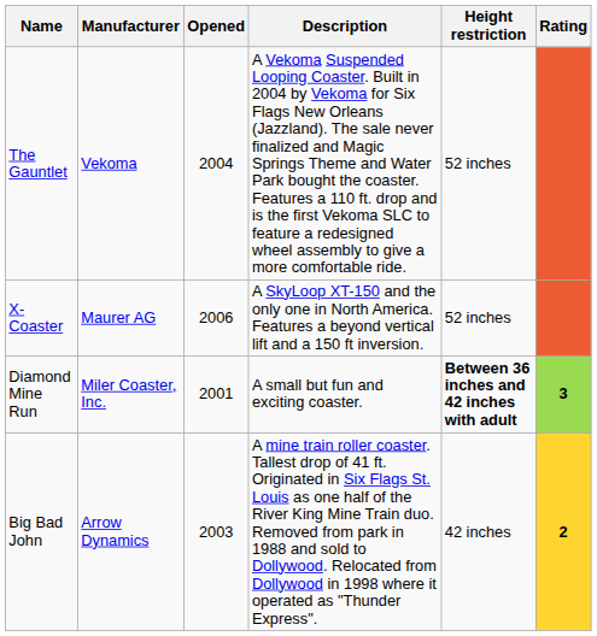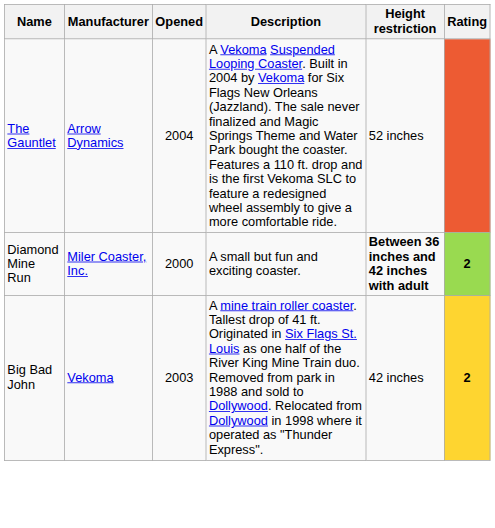 <table class="wikitable sortable">
 <tr>
 <th>Name</th>
 <th>Manufacturer</th>
 <th>Opened</th>
 <th>Description</th>
 <th>Height restriction</th>
 <th>Rating</th>
 </tr>
 <tr>
 <td><a href='#'>The Gauntlet</a></td>
-<td><a href='#'>Vekoma</a></td>
+<td><a href='#'>Arrow Dynamics</a></td>
 <td align=center>2004</td>
 <td>A <a href='#'>Vekoma</a> <a href='#'>Suspended Looping Coaster</a>.  Built in 2004 by <a href='#'>Vekoma</a> for Six Flags New Orleans (Jazzland). The sale never finalized and Magic Springs Theme and Water Park bought the coaster.  Features a 110 ft. drop and is the first Vekoma SLC to feature a redesigned wheel assembly to give a more comfortable ride.</td>
 <td>52 inches</td>
 <td bgcolor="#ED5B33" align=center><strong></strong></td>
 </tr>
 <tr>
-<td><a href='#'>X-Coaster</a></td>
-<td><a href='#'>Maurer AG</a></td>
-<td align=center>2006</td>
-<td>A <a href='#'>SkyLoop XT-150</a> and the only one in North America. Features a beyond vertical lift and a 150 ft inversion.</td>
-<td>52 inches</td>
-<td bgcolor="#ED5B33" align=center><strong></strong></td>
-</tr>
-<tr>
 <td>Diamond Mine Run</td>
 <td><a href='#'>Miler Coaster, Inc.</a></td>
-<td align=center>2001</td>
+<td align=center>2000</td>
 <td>A small but fun and exciting coaster.</td>
 <td><strong>Between 36 inches and 42 inches with adult</strong></td>
-<td bgcolor="#99DA50" align=center><strong>3</strong></td>
+<td bgcolor="#99DA50" align=center><strong>2</strong></td>
 </tr>
 <tr>
 <td>Big Bad John</td>
-<td><a href='#'>Arrow Dynamics</a></td>
+<td><a href='#'>Vekoma</a></td>
 <td align=center>2003</td>
 <td>A <a href='#'>mine train roller coaster</a>. Tallest drop of 41 ft. Originated in <a href='#'>Six Flags St. Louis</a> as one half of the River King Mine Train duo. Removed from park in 1988 and sold to <a href='#'>Dollywood</a>. Relocated from <a href='#'>Dollywood</a> in 1998 where it operated as "Thunder Express".</td>
 <td>42 inches</td>
 <td bgcolor="#FED530" align=center><strong>2</strong></td>
 </tr>
 </table>
